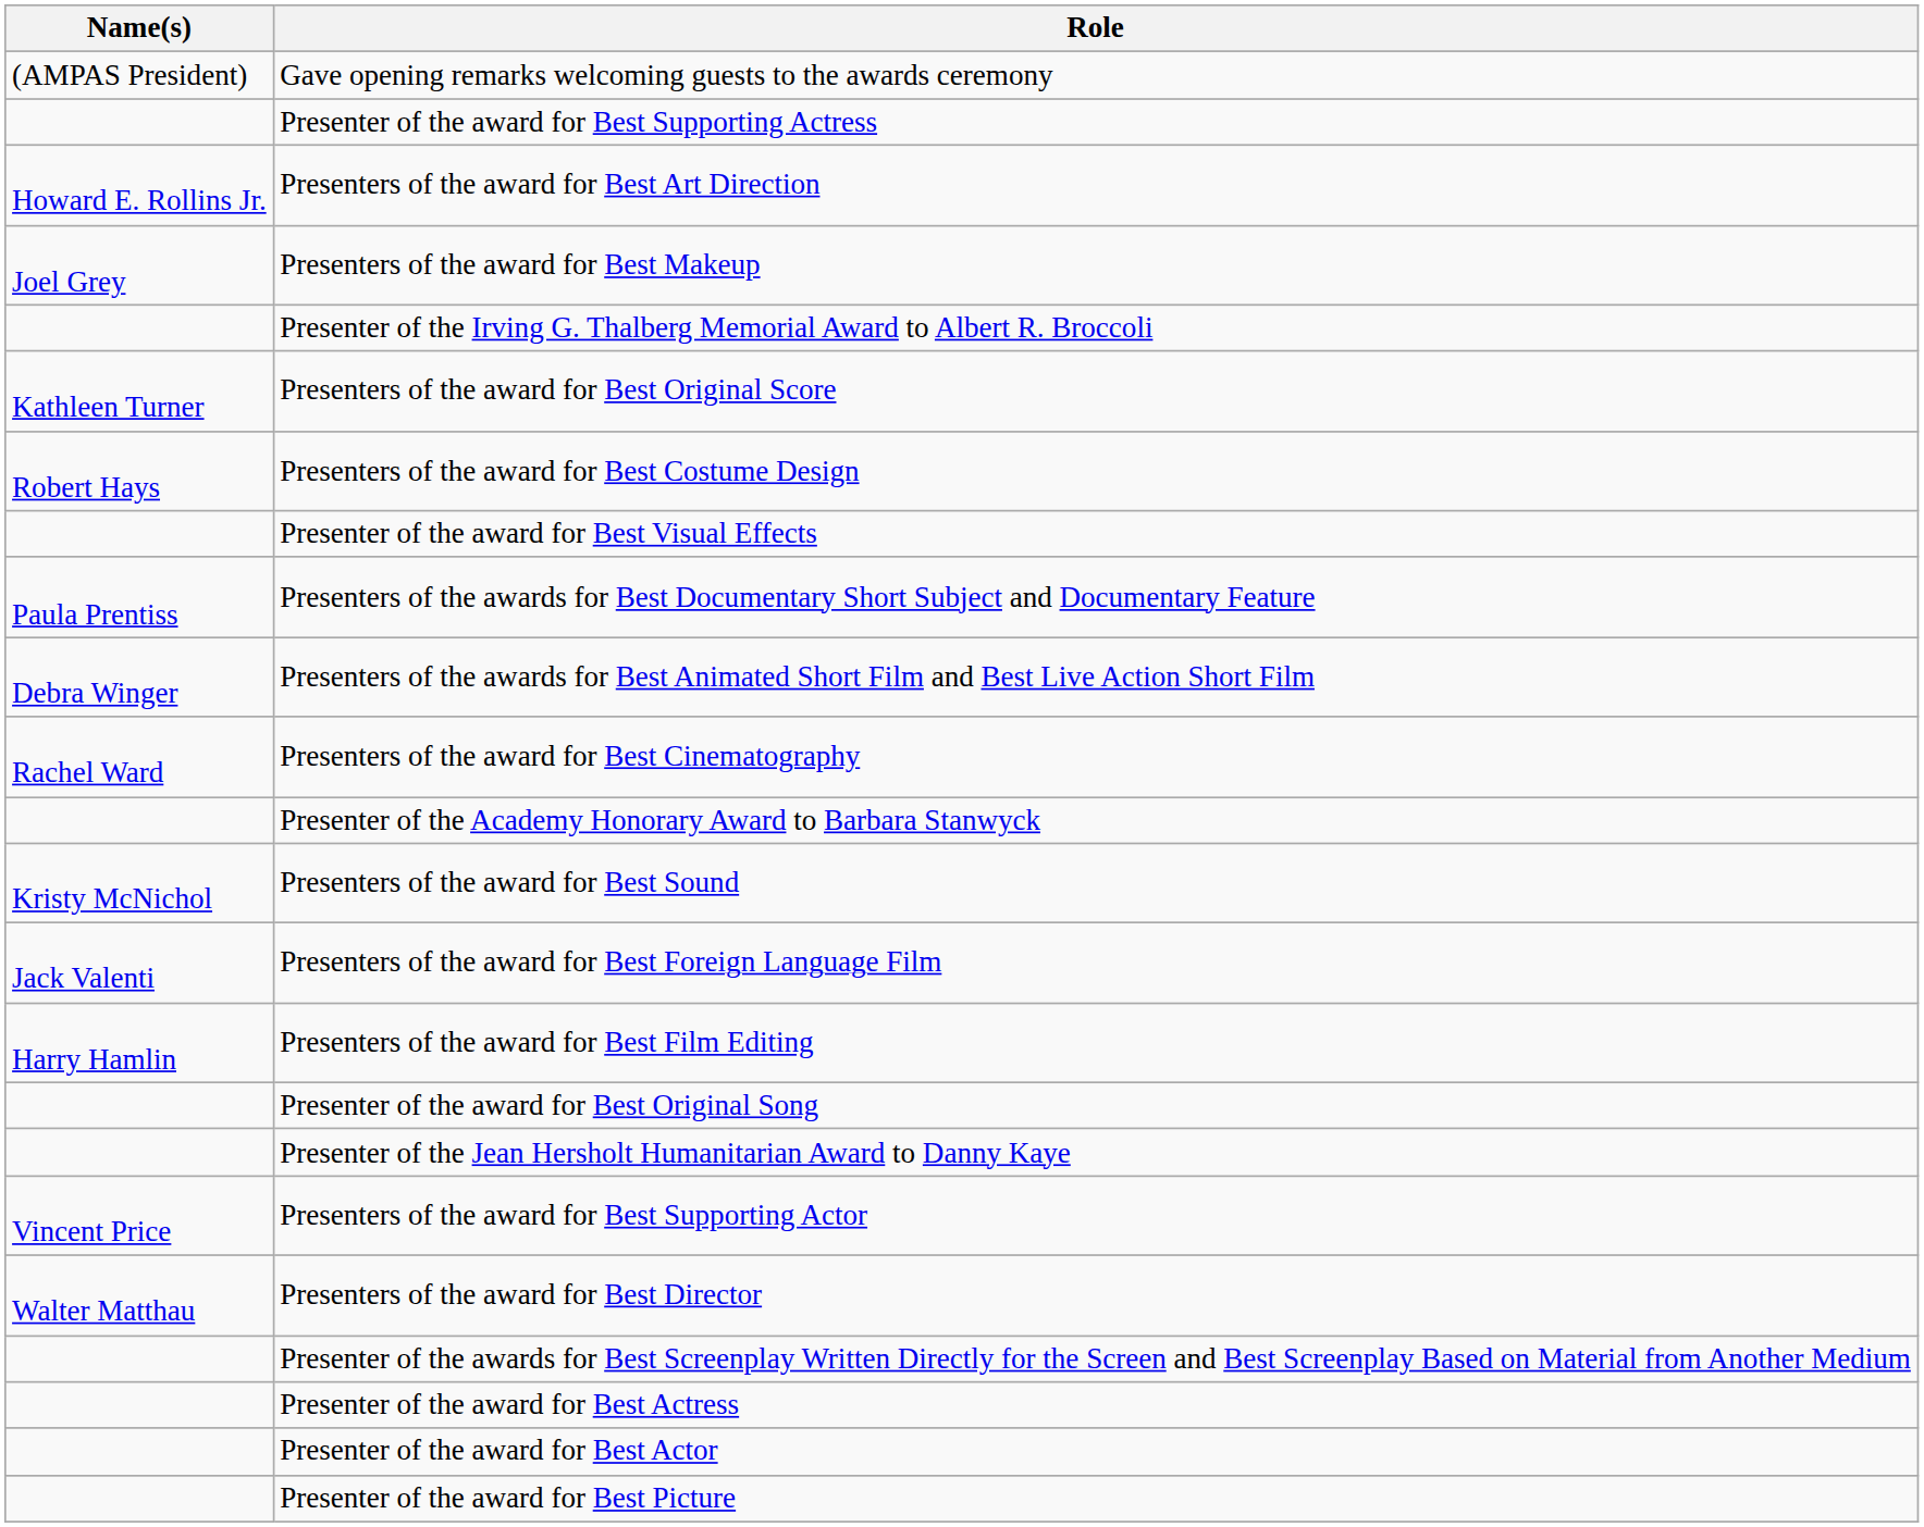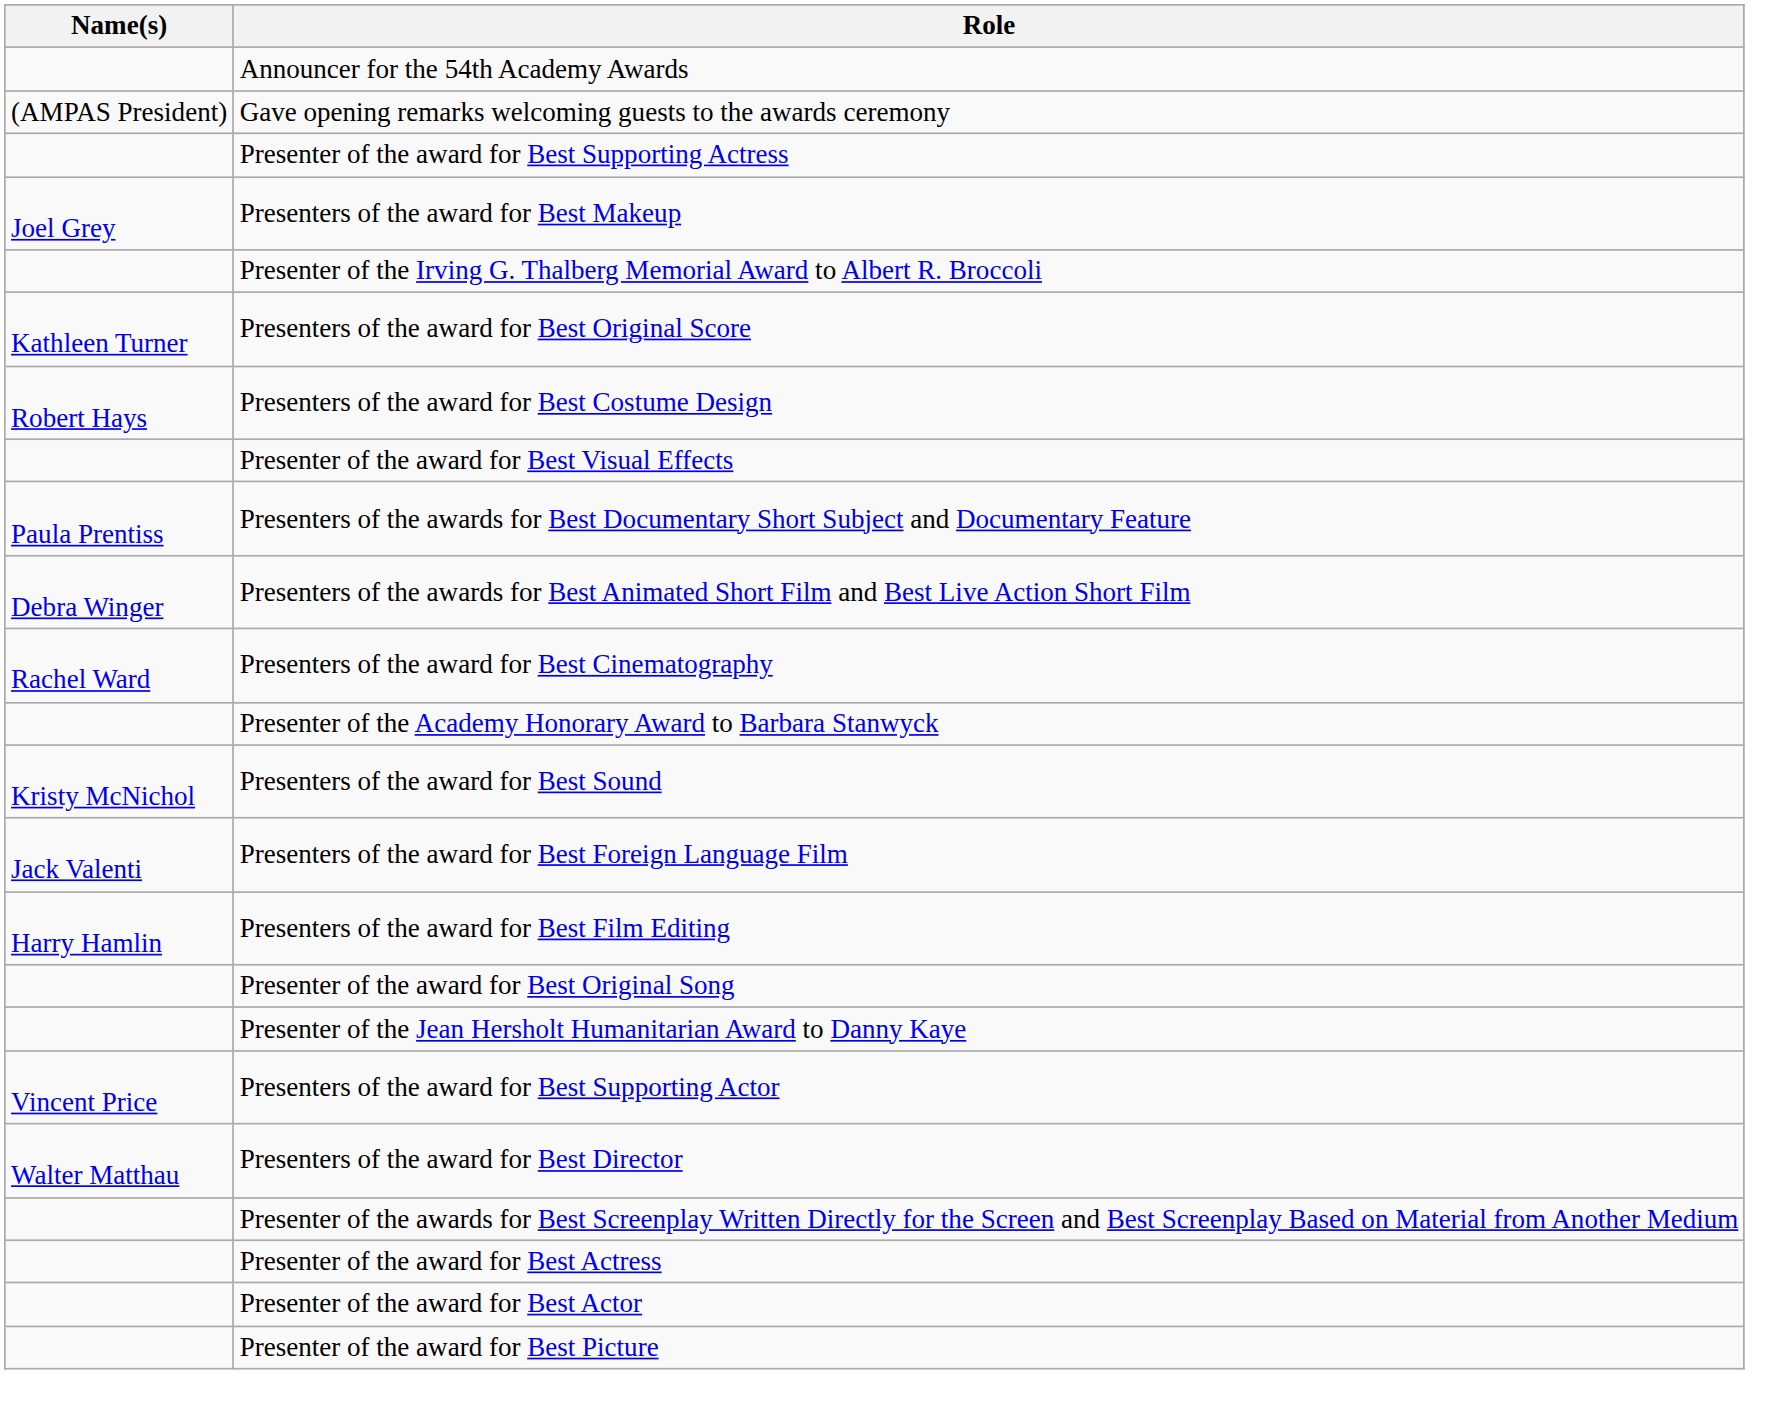 <table class="wikitable plainrowheaders sortable">
 <tr>
 <th scope="col">Name(s)</th>
 <th scope="col" class="unsortable">Role</th>
+</tr>
+<tr>
+<td scope="rowgroup"></td>
+<td>Announcer for the 54th Academy Awards</td>
 </tr>
 <tr>
 <td scope="rowgroup"> (AMPAS President)</td>
 <td>Gave opening remarks welcoming guests to the awards ceremony</td>
 </tr>
 <tr>
 <td scope="rowgroup"></td>
 <td>Presenter of the award for <a href='#'>Best Supporting Actress</a></td>
-</tr>
-<tr>
-<td scope="row"><br><a href='#'>Howard E. Rollins Jr.</a></td>
-<td>Presenters of the award for <a href='#'>Best Art Direction</a></td>
 </tr>
 <tr>
 <td><br><a href='#'>Joel Grey</a></td>
 <td>Presenters of the award for <a href='#'>Best Makeup</a></td>
 </tr>
 <tr>
 <td scope="row"></td>
 <td>Presenter of the <a href='#'>Irving G. Thalberg Memorial Award</a> to <a href='#'>Albert R. Broccoli</a></td>
 </tr>
 <tr>
 <td scope="row"><br><a href='#'>Kathleen Turner</a></td>
 <td>Presenters of the award for <a href='#'>Best Original Score</a></td>
 </tr>
 <tr>
 <td scope="row"><br><a href='#'>Robert Hays</a></td>
 <td>Presenters of the award for <a href='#'>Best Costume Design</a></td>
 </tr>
 <tr>
 <td scope="row"></td>
 <td>Presenter of the award for <a href='#'>Best Visual Effects</a></td>
 </tr>
 <tr>
 <td scope="row"><br><a href='#'>Paula Prentiss</a></td>
 <td>Presenters of the awards for <a href='#'>Best Documentary Short Subject</a> and <a href='#'>Documentary Feature</a></td>
 </tr>
 <tr>
 <td scope="row"><br><a href='#'>Debra Winger</a></td>
 <td>Presenters of the awards for <a href='#'>Best Animated Short Film</a> and <a href='#'>Best Live Action Short Film</a></td>
 </tr>
 <tr>
 <td scope="row"><br><a href='#'>Rachel Ward</a></td>
 <td>Presenters of the award for <a href='#'>Best Cinematography</a></td>
 </tr>
 <tr>
 <td scope="row"></td>
 <td>Presenter of the <a href='#'>Academy Honorary Award</a> to <a href='#'>Barbara Stanwyck</a></td>
 </tr>
 <tr>
 <td scope="row"><br><a href='#'>Kristy McNichol</a></td>
 <td>Presenters of the award for <a href='#'>Best Sound</a></td>
 </tr>
 <tr>
 <td><br><a href='#'>Jack Valenti</a></td>
 <td>Presenters of the award for <a href='#'>Best Foreign Language Film</a></td>
 </tr>
 <tr>
 <td><br><a href='#'>Harry Hamlin</a></td>
 <td>Presenters of the award for <a href='#'>Best Film Editing</a></td>
 </tr>
 <tr>
 <td></td>
 <td>Presenter of the award for <a href='#'>Best Original Song</a></td>
 </tr>
 <tr>
 <td></td>
 <td>Presenter of the <a href='#'>Jean Hersholt Humanitarian Award</a> to <a href='#'>Danny Kaye</a></td>
 </tr>
 <tr>
 <td scope="row"><br><a href='#'>Vincent Price</a></td>
 <td>Presenters of the award for <a href='#'>Best Supporting Actor</a></td>
 </tr>
 <tr>
 <td><br><a href='#'>Walter Matthau</a></td>
 <td>Presenters of the award for <a href='#'>Best Director</a></td>
 </tr>
 <tr>
 <td></td>
 <td>Presenter of the awards for <a href='#'>Best Screenplay Written Directly for the Screen</a> and <a href='#'>Best Screenplay Based on Material from Another Medium</a></td>
 </tr>
 <tr>
 <td></td>
 <td>Presenter of the award for <a href='#'>Best Actress</a></td>
 </tr>
 <tr>
 <td></td>
 <td>Presenter of the award for <a href='#'>Best Actor</a></td>
 </tr>
 <tr>
 <td></td>
 <td>Presenter of the award for <a href='#'>Best Picture</a></td>
 </tr>
 </table>
